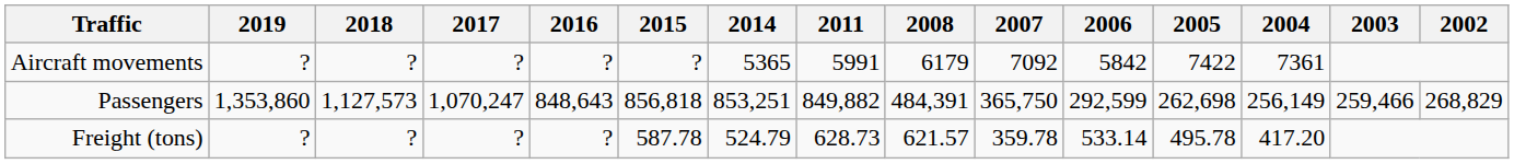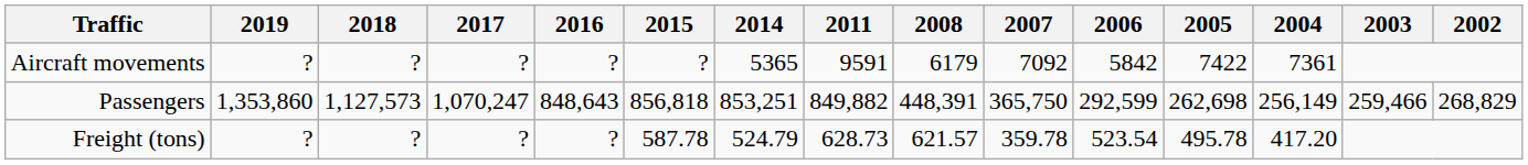 <table class="wikitable" style="text-align:right;">
 <tr>
 <th>Traffic</th>
 <th>2019</th>
 <th>2018</th>
 <th>2017</th>
 <th>2016</th>
 <th>2015</th>
 <th>2014</th>
 <th>2011</th>
 <th>2008</th>
 <th>2007</th>
 <th>2006</th>
 <th>2005</th>
 <th>2004</th>
 <th>2003</th>
 <th>2002</th>
 </tr>
 <tr>
 <td>Aircraft movements</td>
 <td>?</td>
 <td>?</td>
 <td>?</td>
 <td>?</td>
 <td>?</td>
 <td>5365</td>
-<td>5991</td>
+<td>9591</td>
 <td>6179</td>
 <td>7092</td>
 <td>5842</td>
 <td>7422</td>
 <td>7361</td>
 </tr>
 <tr>
 <td>Passengers</td>
 <td>1,353,860</td>
 <td>1,127,573</td>
 <td>1,070,247</td>
 <td>848,643</td>
 <td>856,818</td>
 <td>853,251</td>
 <td>849,882</td>
-<td>484,391</td>
+<td>448,391</td>
 <td>365,750</td>
 <td>292,599</td>
 <td>262,698</td>
 <td>256,149</td>
 <td>259,466</td>
 <td>268,829</td>
 </tr>
 <tr>
 <td>Freight (tons)</td>
 <td>?</td>
 <td>?</td>
 <td>?</td>
 <td>?</td>
 <td>587.78</td>
 <td>524.79</td>
 <td>628.73</td>
 <td>621.57</td>
 <td>359.78</td>
-<td>533.14</td>
+<td>523.54</td>
 <td>495.78</td>
 <td>417.20</td>
 </tr>
 </table>
